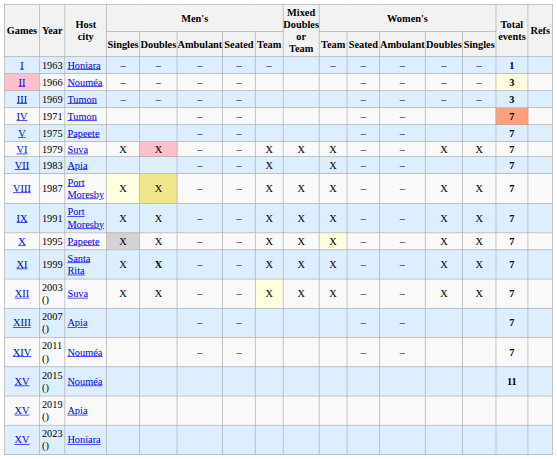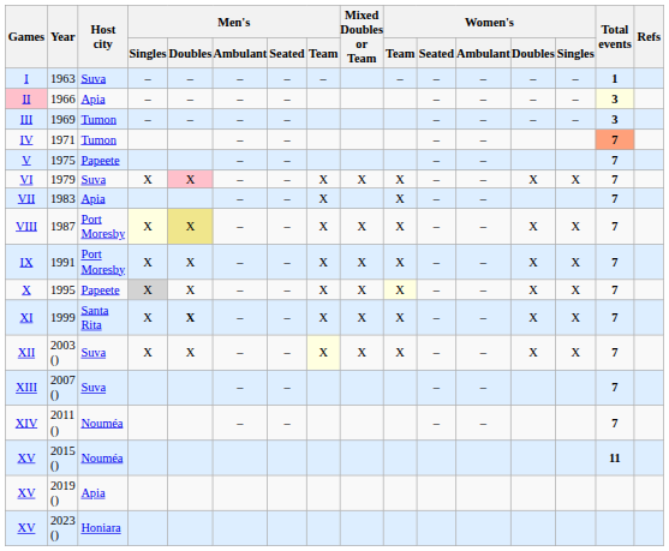 <table class=wikitable style="text-align:center; font-size:95%;">
 <tr>
 <th width=25 rowspan=2>Games</th>
 <th width=88 rowspan=2>Year</th>
 <th width=88 rowspan=2>Host city </th>
 <th colspan=5>Men's</th>
 <th rowspan=2 scope="col" style="width:5em; padding: 2px 0px;">Mixed<br>Doubles<br>or Team</th>
 <th colspan=5>Women's</th>
 <th rowspan=2>Total<br>events</th>
 <th rowspan=2>Refs</th>
 </tr>
 <tr>
 <th scope="col" style="width:5em; padding: 2px 1px;">Singles</th>
 <th scope="col" style="width:5em; padding: 2px 1px;">Doubles</th>
 <th scope="col" style="width:5em; padding: 2px 0px;">Ambulant</th>
 <th scope="col" style="width:5em; padding: 2px 2px;">Seated</th>
 <th scope="col" style="width:5em; padding: 2px 2px;">Team</th>
 <th scope="col" style="width:5em; padding: 2px 2px;">Team</th>
 <th scope="col" style="width:5em; padding: 2px 2px;">Seated</th>
 <th scope="col" style="width:5em; padding: 2px 0px;">Ambulant</th>
 <th scope="col" style="width:5em; padding: 2px 1px;">Doubles</th>
 <th scope="col" style="width:5em; padding: 2px 1px;">Singles </th>
 </tr>
 <tr bgcolor=#ddeeff>
 <td align=center><a href='#'>I</a></td>
 <td align=left>1963 </td>
-<td align=left><a href='#'>Honiara</a> </td>
+<td align=left><a href='#'>Suva</a></td>
 <td>–</td>
 <td>–</td>
 <td>–</td>
 <td>–</td>
 <td>–</td>
 <td> <br></td>
 <td>–</td>
 <td>–</td>
 <td>–</td>
 <td>–</td>
 <td>–</td>
 <td><strong>1</strong></td>
 <td></td>
 </tr>
 <tr>
 <td align=center style="background: pink;"><a href='#'>II</a></td>
 <td align=left>1966 </td>
-<td align=left><a href='#'>Nouméa</a></td>
+<td align=left><a href='#'>Apia</a> </td>
 <td>–</td>
 <td>–</td>
 <td>–</td>
 <td>–</td>
 <td> <br> </td>
 <td> <br> </td>
 <td> <br> </td>
 <td>–</td>
 <td>–</td>
 <td>–</td>
 <td>–</td>
 <td style="background: lightyellow;"><strong>3</strong></td>
 <td></td>
 </tr>
 <tr bgcolor=#ddeeff>
 <td align=center><a href='#'>III</a></td>
 <td align=left>1969 </td>
 <td align=left><a href='#'>Tumon</a> </td>
 <td>–</td>
 <td>–</td>
 <td>–</td>
 <td>–</td>
 <td> <br> </td>
 <td> <br> </td>
 <td> <br> </td>
 <td>–</td>
 <td>–</td>
 <td>–</td>
 <td>–</td>
 <td><span><strong>3</strong></span></td>
 <td></td>
 </tr>
 <tr>
 <td align=center><a href='#'>IV</a></td>
 <td align=left>1971 </td>
 <td align=left><a href='#'>Tumon</a> </td>
 <td>  <br> </td>
 <td>  <br> </td>
 <td>–</td>
 <td>–</td>
 <td>      <br>  </td>
 <td> <br>  </td>
 <td>      <br>  </td>
 <td>–</td>
 <td>–</td>
 <td> <br>  </td>
 <td> <br>    </td>
 <td style="background: lightsalmon;"><strong>7</strong></td>
 <td></td>
 </tr>
 <tr bgcolor=#ddeeff>
 <td align=center><a href='#'>V</a></td>
 <td align=left>1975 </td>
 <td align=left><a href='#'>Papeete</a> </td>
 <td> <br> </td>
 <td> <br> </td>
 <td>–</td>
 <td>–</td>
 <td> <br> </td>
 <td> <br> </td>
 <td>      <br> </td>
 <td>–</td>
 <td>–</td>
 <td>      <br> </td>
 <td> <br> </td>
 <td><strong>7</strong></td>
 <td></td>
 </tr>
 <tr style="line-height:15px;">
 <td align=center><a href='#'>VI</a></td>
 <td align=left>1979 </td>
 <td align=left><a href='#'>Suva</a> </td>
 <td>X</td>
 <td style="background: pink;">X</td>
 <td>–</td>
 <td>–</td>
 <td>X</td>
 <td>X</td>
 <td>X</td>
 <td>–</td>
 <td>–</td>
 <td>X</td>
 <td>X</td>
 <td><strong>7</strong></td>
 <td></td>
 </tr>
 <tr bgcolor=#ddeeff>
 <td align=center><a href='#'>VII</a></td>
 <td align=left>1983 </td>
 <td align=left><a href='#'>Apia</a> </td>
 <td> <br> </td>
 <td> <br> </td>
 <td>–</td>
 <td>–</td>
 <td>X </td>
 <td> <br> </td>
 <td>X </td>
 <td>–</td>
 <td>–</td>
 <td> <br> </td>
 <td> <br> </td>
 <td><span><strong>7</strong></span></td>
 <td></td>
 </tr>
 <tr>
 <td align=center><a href='#'>VIII</a></td>
 <td align=left>1987 </td>
 <td align=left><a href='#'>Port Moresby</a> </td>
 <td style="background: lightyellow;">X</td>
 <td style="background: khaki;">X</td>
 <td>–</td>
 <td>–</td>
 <td>X</td>
 <td>X</td>
 <td>X</td>
 <td>–</td>
 <td>–</td>
 <td>X</td>
 <td>X</td>
 <td><span><strong>7</strong></span></td>
 <td></td>
 </tr>
 <tr bgcolor=#ddeeff>
 <td align=center><a href='#'>IX</a></td>
 <td align=left>1991 </td>
 <td align=left><a href='#'>Port Moresby</a> </td>
 <td>X</td>
 <td>X</td>
 <td>–</td>
 <td>–</td>
 <td>X</td>
 <td>X</td>
 <td>X</td>
 <td>–</td>
 <td>–</td>
 <td>X</td>
 <td>X</td>
 <td><span><strong>7</strong></span></td>
 <td></td>
 </tr>
 <tr>
 <td align=center><a href='#'>X</a></td>
 <td align=left>1995 </td>
 <td align=left><a href='#'>Papeete</a> </td>
 <td style="background: lightgrey;">X</td>
 <td>X</td>
 <td>–</td>
 <td>–</td>
 <td>X</td>
 <td>X</td>
 <td style="background: lightyellow;">X</td>
 <td>–</td>
 <td>–</td>
 <td>X</td>
 <td>X</td>
 <td><span><strong>7</strong></span></td>
 <td></td>
 </tr>
 <tr bgcolor=#ddeeff>
 <td align=center><a href='#'>XI</a></td>
 <td align=left>1999 </td>
 <td align=left><a href='#'>Santa Rita</a> </td>
 <td>X</td>
 <td><strong>X</strong></td>
 <td>–</td>
 <td>–</td>
 <td>X</td>
 <td>X</td>
 <td>X</td>
 <td>–</td>
 <td>–</td>
 <td>X</td>
 <td>X</td>
 <td><strong>7</strong></td>
 <td></td>
 </tr>
 <tr>
 <td align=center><a href='#'>XII</a></td>
 <td align=left>2003 ()</td>
 <td align=left><a href='#'>Suva</a> </td>
 <td>X</td>
 <td>X</td>
 <td>–</td>
 <td>–</td>
 <td style="background: lightyellow;">X</td>
 <td>X</td>
 <td>X</td>
 <td>–</td>
 <td>–</td>
 <td>X</td>
 <td>X</td>
 <td><strong>7</strong></td>
 <td></td>
 </tr>
 <tr bgcolor=#ddeeff>
 <td align=center><a href='#'>XIII</a></td>
 <td align=left>2007 ()</td>
-<td align=left><a href='#'>Apia</a> </td>
+<td align=left><a href='#'>Suva</a></td>
 <td> <br> </td>
 <td> <br> </td>
 <td>–</td>
 <td>–</td>
 <td> <br> </td>
 <td>      <br> </td>
 <td>      <br> </td>
 <td>–</td>
 <td>–</td>
 <td> <br> </td>
 <td>      <br> </td>
 <td><strong>7</strong></td>
 <td></td>
 </tr>
 <tr>
 <td align=center><a href='#'>XIV</a></td>
 <td align=left>2011 ()</td>
 <td align=left><a href='#'>Nouméa</a> </td>
 <td> <br> </td>
 <td> <br> </td>
 <td>–</td>
 <td>–</td>
 <td> <br> </td>
 <td> <br> </td>
 <td> <br> </td>
 <td>–</td>
 <td>–</td>
 <td> <br> </td>
 <td> <br> </td>
 <td><strong>7</strong></td>
 <td></td>
 </tr>
 <tr bgcolor=#ddeeff>
 <td align=center><a href='#'>XV</a></td>
 <td align=left>2015 ()</td>
 <td align=left><a href='#'>Nouméa</a> </td>
 <td> <br> </td>
 <td> <br> </td>
 <td> <br> </td>
 <td> <br> </td>
 <td> <br> </td>
 <td> <br> </td>
 <td> <br> </td>
 <td> <br> </td>
 <td> <br> </td>
 <td> <br> </td>
 <td> <br> </td>
 <td><strong>11</strong></td>
 <td></td>
 </tr>
 <tr>
 <td align=center><a href='#'>XV</a></td>
 <td align=left>2019 ()</td>
 <td align=left><a href='#'>Apia</a> </td>
 <td></td>
 <td></td>
 <td></td>
 <td></td>
 <td></td>
 <td></td>
 <td></td>
 <td></td>
 <td></td>
 <td></td>
 <td></td>
 <td></td>
 <td></td>
 </tr>
 <tr bgcolor=#ddeeff>
 <td align=center><a href='#'>XV</a></td>
 <td align=left>2023 ()</td>
 <td align=left><a href='#'>Honiara</a> </td>
 <td> <br> </td>
 <td></td>
 <td></td>
 <td></td>
 <td></td>
 <td></td>
 <td></td>
 <td></td>
 <td></td>
 <td></td>
 <td></td>
 <td></td>
 <td></td>
 </tr>
 </table>
